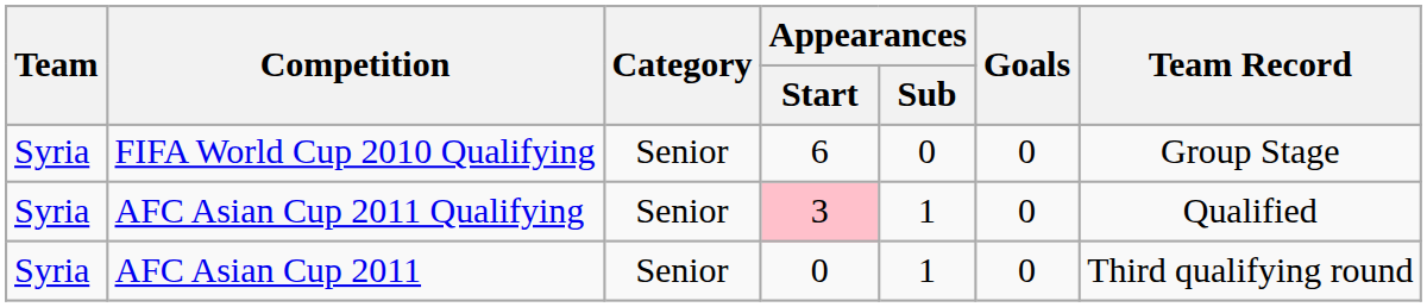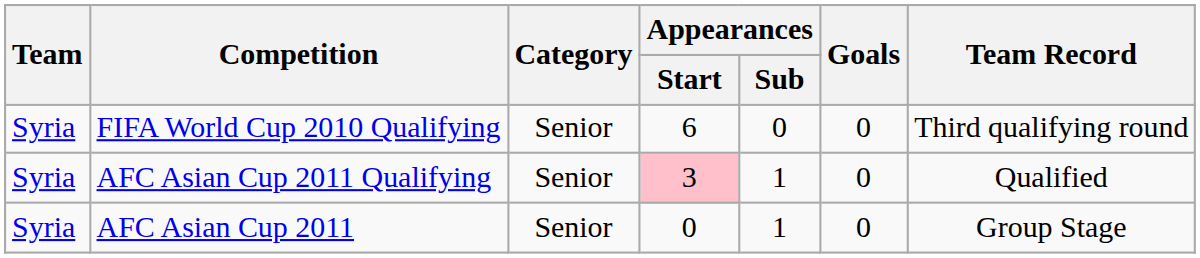 <table class="wikitable" style="font-size:90%; text-align: center;">
 <tr>
 <th rowspan="2">Team</th>
 <th rowspan="2">Competition</th>
 <th rowspan="2">Category</th>
 <th colspan="2">Appearances</th>
 <th rowspan="2">Goals</th>
 <th rowspan="2">Team Record</th>
 </tr>
 <tr>
 <th>Start</th>
 <th>Sub</th>
 </tr>
 <tr>
 <td align="left"><a href='#'>Syria</a></td>
 <td align="left"><a href='#'>FIFA World Cup 2010 Qualifying</a></td>
 <td>Senior</td>
 <td>6</td>
 <td>0</td>
 <td>0</td>
-<td>Group Stage</td>
+<td>Third qualifying round</td>
 </tr>
 <tr>
 <td align="left"><a href='#'>Syria</a></td>
 <td align="left"><a href='#'>AFC Asian Cup 2011 Qualifying</a></td>
 <td>Senior</td>
 <td style="background: pink;">3</td>
 <td>1</td>
 <td>0</td>
 <td>Qualified</td>
 </tr>
 <tr>
 <td align="left"><a href='#'>Syria</a></td>
 <td align="left"><a href='#'>AFC Asian Cup 2011</a></td>
 <td>Senior</td>
 <td>0</td>
 <td>1</td>
 <td>0</td>
-<td>Third qualifying round</td>
+<td>Group Stage</td>
 </tr>
 </table>
